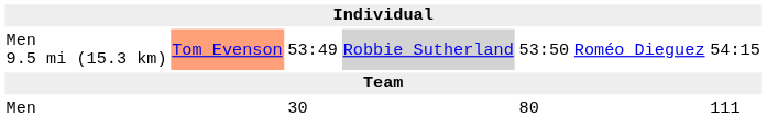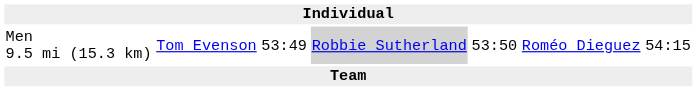 <table>
 <tr>
 <td colspan=7 bgcolor=#eeeeee style=text-align:center;><strong>Individual</strong></td>
 </tr>
 <tr>
 <td>Men<br>9.5 mi (15.3 km)</td>
-<td style="background: lightsalmon;"><a href='#'>Tom Evenson</a><br></td>
+<td><a href='#'>Tom Evenson</a><br></td>
 <td>53:49</td>
 <td style="background: lightgrey;"><a href='#'>Robbie Sutherland</a><br></td>
 <td>53:50</td>
 <td><a href='#'>Roméo Dieguez</a><br></td>
 <td>54:15</td>
 </tr>
 <tr>
 <td colspan=7 bgcolor=#eeeeee style=text-align:center;><strong>Team</strong></td>
 </tr>
-<tr>
-<td>Men</td>
-<td></td>
-<td>30</td>
-<td></td>
-<td>80</td>
-<td></td>
-<td>111</td>
-</tr>
 </table>
